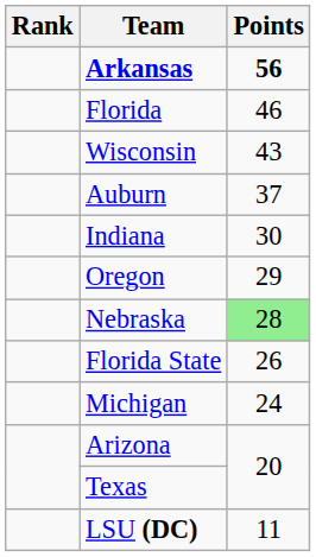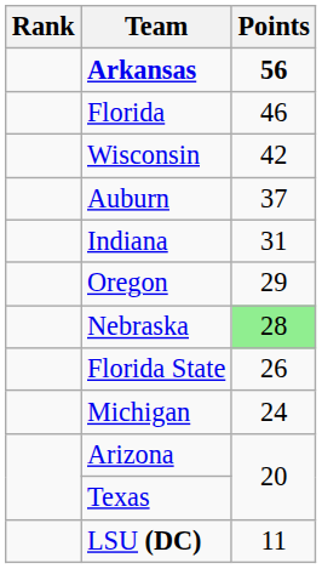 <table class="wikitable sortable" style="text-align:center">
 <tr>
 <th>Rank</th>
 <th>Team</th>
 <th>Points</th>
 </tr>
 <tr>
 <td></td>
 <td align="left"><strong><a href='#'>Arkansas</a></strong></td>
 <td><strong>56</strong></td>
 </tr>
 <tr>
 <td></td>
 <td align="left"><a href='#'>Florida</a></td>
 <td>46</td>
 </tr>
 <tr>
 <td></td>
 <td align="left"><a href='#'>Wisconsin</a></td>
-<td>43</td>
+<td>42</td>
 </tr>
 <tr>
 <td></td>
 <td align="left"><a href='#'>Auburn</a></td>
 <td>37</td>
 </tr>
 <tr>
 <td></td>
 <td align="left"><a href='#'>Indiana</a></td>
-<td>30</td>
+<td>31</td>
 </tr>
 <tr>
 <td></td>
 <td align="left"><a href='#'>Oregon</a></td>
 <td>29</td>
 </tr>
 <tr>
 <td></td>
 <td align="left"><a href='#'>Nebraska</a></td>
 <td style="background: lightgreen;">28</td>
 </tr>
 <tr>
 <td></td>
 <td align="left"><a href='#'>Florida State</a></td>
 <td>26</td>
 </tr>
 <tr>
 <td></td>
 <td align="left"><a href='#'>Michigan</a></td>
 <td>24</td>
 </tr>
 <tr>
 <td rowspan=2></td>
 <td align="left"><a href='#'>Arizona</a></td>
 <td rowspan=2>20</td>
 </tr>
 <tr>
 <td align="left"><a href='#'>Texas</a></td>
 </tr>
 <tr>
 <td></td>
 <td align="left"><a href='#'>LSU</a> <strong>(DC)</strong></td>
 <td>11</td>
 </tr>
 </table>
